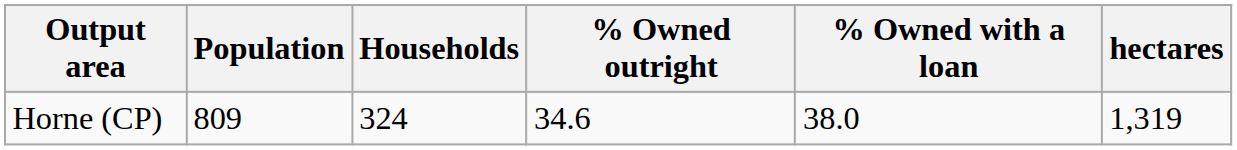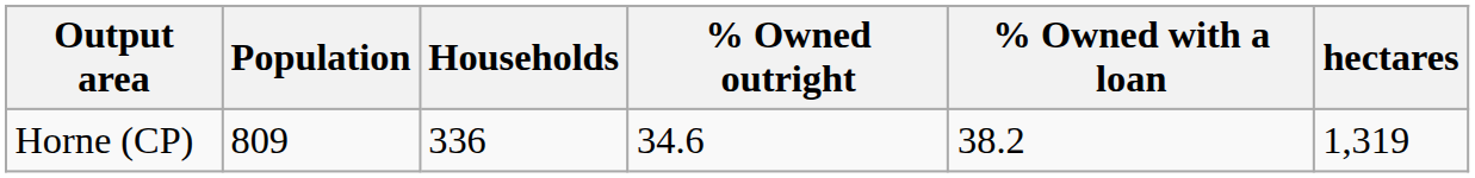 <table class="wikitable">
 <tr>
 </tr>
 <tr>
 <th>Output area</th>
 <th>Population</th>
 <th>Households</th>
 <th>% Owned outright</th>
 <th>% Owned with a loan</th>
 <th>hectares</th>
 </tr>
 <tr>
 <td>Horne (CP)</td>
 <td>809</td>
-<td>324</td>
+<td>336</td>
 <td>34.6</td>
-<td>38.0</td>
+<td>38.2</td>
 <td>1,319</td>
 </tr>
 </table>
